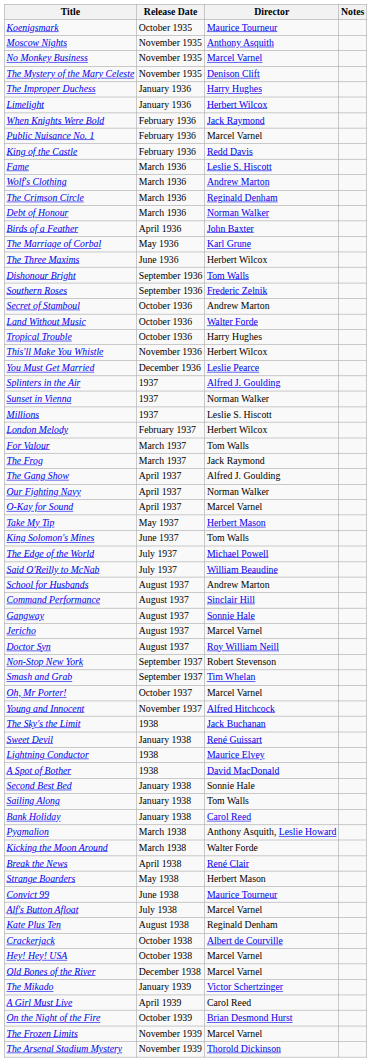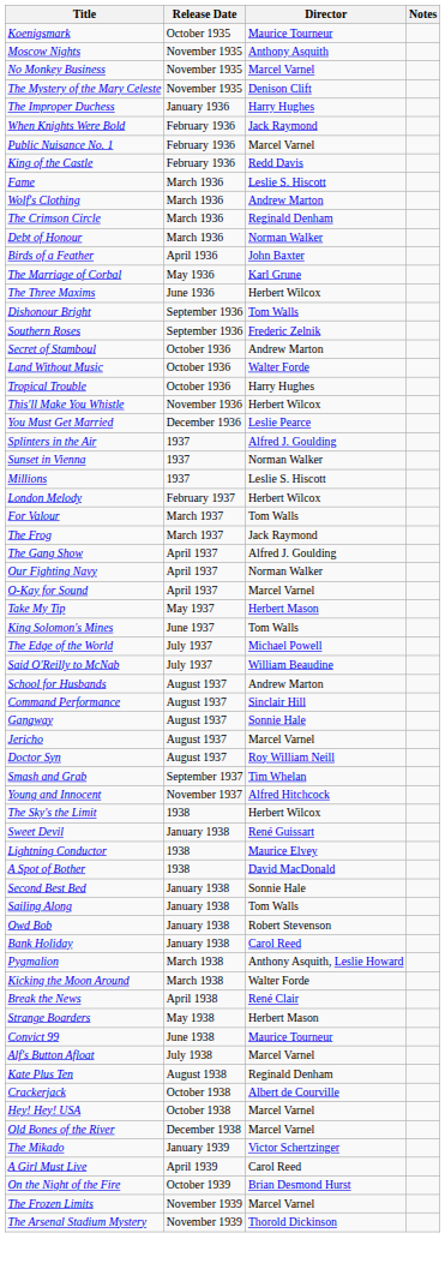 <table class="wikitable sortable">
 <tr>
 <th>Title</th>
 <th>Release Date</th>
 <th>Director</th>
 <th>Notes</th>
 </tr>
 <tr>
 <td><em><a href='#'>Koenigsmark</a></em></td>
 <td>October 1935</td>
 <td><a href='#'>Maurice Tourneur</a></td>
 <td></td>
 </tr>
 <tr>
 <td><em><a href='#'>Moscow Nights</a></em></td>
 <td>November 1935</td>
 <td><a href='#'>Anthony Asquith</a></td>
 <td></td>
 </tr>
 <tr>
 <td><em><a href='#'>No Monkey Business</a></em></td>
 <td>November 1935</td>
 <td><a href='#'>Marcel Varnel</a></td>
 <td></td>
 </tr>
 <tr>
 <td><em><a href='#'>The Mystery of the Mary Celeste</a></em></td>
 <td>November 1935</td>
 <td><a href='#'>Denison Clift</a></td>
 <td></td>
 </tr>
 <tr>
 <td><em><a href='#'>The Improper Duchess</a></em></td>
 <td>January 1936</td>
 <td><a href='#'>Harry Hughes</a></td>
-<td></td>
-</tr>
-<tr>
-<td><em><a href='#'>Limelight</a></em></td>
-<td>January 1936</td>
-<td><a href='#'>Herbert Wilcox </a></td>
 <td></td>
 </tr>
 <tr>
 <td><em><a href='#'>When Knights Were Bold</a></em></td>
 <td>February 1936</td>
 <td><a href='#'>Jack Raymond</a></td>
 <td></td>
 </tr>
 <tr>
 <td><em><a href='#'>Public Nuisance No. 1</a></em></td>
 <td>February 1936</td>
 <td>Marcel Varnel</td>
 <td></td>
 </tr>
 <tr>
 <td><em><a href='#'>King of the Castle</a></em></td>
 <td>February 1936</td>
 <td><a href='#'>Redd Davis</a></td>
 <td></td>
 </tr>
 <tr>
 <td><em><a href='#'>Fame</a></em></td>
 <td>March 1936</td>
 <td><a href='#'>Leslie S. Hiscott</a></td>
 <td></td>
 </tr>
 <tr>
 <td><em><a href='#'>Wolf's Clothing</a></em></td>
 <td>March 1936</td>
 <td><a href='#'>Andrew Marton</a></td>
 <td></td>
 </tr>
 <tr>
 <td><em><a href='#'>The Crimson Circle</a></em></td>
 <td>March 1936</td>
 <td><a href='#'>Reginald Denham</a></td>
 <td></td>
 </tr>
 <tr>
 <td><em><a href='#'>Debt of Honour</a></em></td>
 <td>March 1936</td>
 <td><a href='#'>Norman Walker</a></td>
 <td></td>
 </tr>
 <tr>
 <td><em><a href='#'>Birds of a Feather</a></em></td>
 <td>April 1936</td>
 <td><a href='#'>John Baxter</a></td>
 <td></td>
 </tr>
 <tr>
 <td><em><a href='#'>The Marriage of Corbal</a></em></td>
 <td>May 1936</td>
 <td><a href='#'>Karl Grune</a></td>
 <td></td>
 </tr>
 <tr>
 <td><em><a href='#'>The Three Maxims</a></em></td>
 <td>June 1936</td>
 <td>Herbert Wilcox</td>
 <td></td>
 </tr>
 <tr>
 <td><em><a href='#'>Dishonour Bright</a></em></td>
 <td>September 1936</td>
 <td><a href='#'>Tom Walls</a></td>
 <td></td>
 </tr>
 <tr>
 <td><em><a href='#'>Southern Roses</a></em></td>
 <td>September 1936</td>
 <td><a href='#'>Frederic Zelnik</a></td>
 <td></td>
 </tr>
 <tr>
 <td><em><a href='#'>Secret of Stamboul</a></em></td>
 <td>October 1936</td>
 <td>Andrew Marton</td>
 <td></td>
 </tr>
 <tr>
 <td><em><a href='#'>Land Without Music</a></em></td>
 <td>October 1936</td>
 <td><a href='#'>Walter Forde</a></td>
 <td></td>
 </tr>
 <tr>
 <td><em><a href='#'>Tropical Trouble</a></em></td>
 <td>October 1936</td>
 <td>Harry Hughes</td>
 <td></td>
 </tr>
 <tr>
 <td><em><a href='#'>This'll Make You Whistle</a></em></td>
 <td>November 1936</td>
 <td>Herbert Wilcox</td>
 <td></td>
 </tr>
 <tr>
 <td><em><a href='#'>You Must Get Married</a></em></td>
 <td>December 1936</td>
 <td><a href='#'>Leslie Pearce</a></td>
 <td></td>
 </tr>
 <tr>
 <td><em><a href='#'>Splinters in the Air </a></em></td>
 <td>1937</td>
 <td><a href='#'>Alfred J. Goulding</a></td>
 <td></td>
 </tr>
 <tr>
 <td><em><a href='#'>Sunset in Vienna</a></em></td>
 <td>1937</td>
 <td>Norman Walker</td>
 <td></td>
 </tr>
 <tr>
 <td><em><a href='#'>Millions</a></em></td>
 <td>1937</td>
 <td>Leslie S. Hiscott</td>
 <td></td>
 </tr>
 <tr>
 <td><em><a href='#'>London Melody</a></em></td>
 <td>February 1937</td>
 <td>Herbert Wilcox</td>
 <td></td>
 </tr>
 <tr>
 <td><em><a href='#'>For Valour</a></em></td>
 <td>March 1937</td>
 <td>Tom Walls</td>
 <td></td>
 </tr>
 <tr>
 <td><em><a href='#'>The Frog</a></em></td>
 <td>March 1937</td>
 <td>Jack Raymond</td>
 <td></td>
 </tr>
 <tr>
 <td><em><a href='#'>The Gang Show</a></em></td>
 <td>April 1937</td>
 <td>Alfred J. Goulding</td>
 <td></td>
 </tr>
 <tr>
 <td><em><a href='#'>Our Fighting Navy</a></em></td>
 <td>April 1937</td>
 <td>Norman Walker</td>
 <td></td>
 </tr>
 <tr>
 <td><em><a href='#'>O-Kay for Sound</a></em></td>
 <td>April 1937</td>
 <td>Marcel Varnel</td>
 <td></td>
 </tr>
 <tr>
 <td><em><a href='#'>Take My Tip</a></em></td>
 <td>May 1937</td>
 <td><a href='#'>Herbert Mason</a></td>
 <td></td>
 </tr>
 <tr>
 <td><em><a href='#'>King Solomon's Mines</a></em></td>
 <td>June 1937</td>
 <td>Tom Walls</td>
 <td></td>
 </tr>
 <tr>
 <td><em><a href='#'>The Edge of the World</a></em></td>
 <td>July 1937</td>
 <td><a href='#'>Michael Powell</a></td>
 <td></td>
 </tr>
 <tr>
 <td><em><a href='#'>Said O'Reilly to McNab</a></em></td>
 <td>July 1937</td>
 <td><a href='#'>William Beaudine</a></td>
 <td></td>
 </tr>
 <tr>
 <td><em><a href='#'>School for Husbands</a></em></td>
 <td>August 1937</td>
 <td>Andrew Marton</td>
 <td></td>
 </tr>
 <tr>
 <td><em><a href='#'>Command Performance</a></em></td>
 <td>August 1937</td>
 <td><a href='#'>Sinclair Hill</a></td>
 <td></td>
 </tr>
 <tr>
 <td><em><a href='#'>Gangway</a></em></td>
 <td>August 1937</td>
 <td><a href='#'>Sonnie Hale</a></td>
 <td></td>
 </tr>
 <tr>
 <td><em><a href='#'>Jericho</a></em></td>
 <td>August 1937</td>
 <td>Marcel Varnel</td>
 <td></td>
 </tr>
 <tr>
 <td><em><a href='#'>Doctor Syn</a></em></td>
 <td>August 1937</td>
 <td><a href='#'>Roy William Neill</a></td>
 <td></td>
 </tr>
 <tr>
-<td><em><a href='#'>Non-Stop New York</a></em></td>
-<td>September 1937</td>
-<td>Robert Stevenson</td>
-<td></td>
-</tr>
-<tr>
 <td><em><a href='#'>Smash and Grab</a></em></td>
 <td>September 1937</td>
 <td><a href='#'>Tim Whelan</a></td>
-<td></td>
-</tr>
-<tr>
-<td><em><a href='#'>Oh, Mr Porter!</a></em></td>
-<td>October 1937</td>
-<td>Marcel Varnel</td>
 <td></td>
 </tr>
 <tr>
 <td><em><a href='#'>Young and Innocent</a></em></td>
 <td>November 1937</td>
 <td><a href='#'>Alfred Hitchcock</a></td>
 <td></td>
 </tr>
 <tr>
 <td><em><a href='#'>The Sky's the Limit</a></em></td>
 <td>1938</td>
-<td><a href='#'>Jack Buchanan</a></td>
+<td>Herbert Wilcox</td>
 <td></td>
 </tr>
 <tr>
 <td><em><a href='#'>Sweet Devil</a></em></td>
 <td>January 1938</td>
 <td><a href='#'>René Guissart</a></td>
 <td></td>
 </tr>
 <tr>
 <td><em><a href='#'>Lightning Conductor</a></em></td>
 <td>1938</td>
 <td><a href='#'>Maurice Elvey</a></td>
 <td></td>
 </tr>
 <tr>
 <td><em><a href='#'>A Spot of Bother</a></em></td>
 <td>1938</td>
 <td><a href='#'>David MacDonald</a></td>
 <td></td>
 </tr>
 <tr>
 <td><em><a href='#'>Second Best Bed</a></em></td>
 <td>January 1938</td>
 <td>Sonnie Hale</td>
 <td></td>
 </tr>
 <tr>
 <td><em><a href='#'>Sailing Along</a></em></td>
 <td>January 1938</td>
 <td>Tom Walls</td>
+<td></td>
+</tr>
+<tr>
+<td><em><a href='#'>Owd Bob</a></em></td>
+<td>January 1938</td>
+<td>Robert Stevenson</td>
 <td></td>
 </tr>
 <tr>
 <td><em><a href='#'>Bank Holiday</a></em></td>
 <td>January 1938</td>
 <td><a href='#'>Carol Reed</a></td>
 <td></td>
 </tr>
 <tr>
 <td><em><a href='#'>Pygmalion</a></em></td>
 <td>March 1938</td>
 <td>Anthony Asquith, <a href='#'>Leslie Howard</a></td>
 <td></td>
 </tr>
 <tr>
 <td><em><a href='#'>Kicking the Moon Around</a></em></td>
 <td>March 1938</td>
 <td>Walter Forde</td>
 <td></td>
 </tr>
 <tr>
 <td><em><a href='#'>Break the News</a></em></td>
 <td>April 1938</td>
 <td><a href='#'>René Clair</a></td>
 <td></td>
 </tr>
 <tr>
 <td><em><a href='#'>Strange Boarders</a></em></td>
 <td>May 1938</td>
 <td>Herbert Mason</td>
 <td></td>
 </tr>
 <tr>
 <td><em><a href='#'>Convict 99</a></em></td>
 <td>June 1938</td>
 <td><a href='#'>Maurice Tourneur</a></td>
 <td></td>
 </tr>
 <tr>
 <td><em><a href='#'>Alf's Button Afloat</a></em></td>
 <td>July 1938</td>
 <td>Marcel Varnel</td>
 <td></td>
 </tr>
 <tr>
 <td><em><a href='#'>Kate Plus Ten</a></em></td>
 <td>August 1938</td>
 <td>Reginald Denham</td>
 <td></td>
 </tr>
 <tr>
 <td><em><a href='#'>Crackerjack</a></em></td>
 <td>October 1938</td>
 <td><a href='#'>Albert de Courville</a></td>
 <td></td>
 </tr>
 <tr>
 <td><em><a href='#'>Hey! Hey! USA</a></em></td>
 <td>October 1938</td>
 <td>Marcel Varnel</td>
 <td></td>
 </tr>
 <tr>
 <td><em><a href='#'>Old Bones of the River</a></em></td>
 <td>December 1938</td>
 <td>Marcel Varnel</td>
 <td></td>
 </tr>
 <tr>
 <td><em><a href='#'>The Mikado</a></em></td>
 <td>January 1939</td>
 <td><a href='#'>Victor Schertzinger</a></td>
 <td></td>
 </tr>
 <tr>
 <td><em><a href='#'>A Girl Must Live</a></em></td>
 <td>April 1939</td>
 <td>Carol Reed</td>
 <td></td>
 </tr>
 <tr>
 <td><em><a href='#'>On the Night of the Fire</a></em></td>
 <td>October 1939</td>
 <td><a href='#'>Brian Desmond Hurst</a></td>
 <td></td>
 </tr>
 <tr>
 <td><em><a href='#'>The Frozen Limits</a></em></td>
 <td>November 1939</td>
 <td>Marcel Varnel</td>
 <td></td>
 </tr>
 <tr>
 <td><em><a href='#'>The Arsenal Stadium Mystery</a></em></td>
 <td>November 1939</td>
 <td><a href='#'>Thorold Dickinson</a></td>
 <td></td>
 </tr>
 </table>
